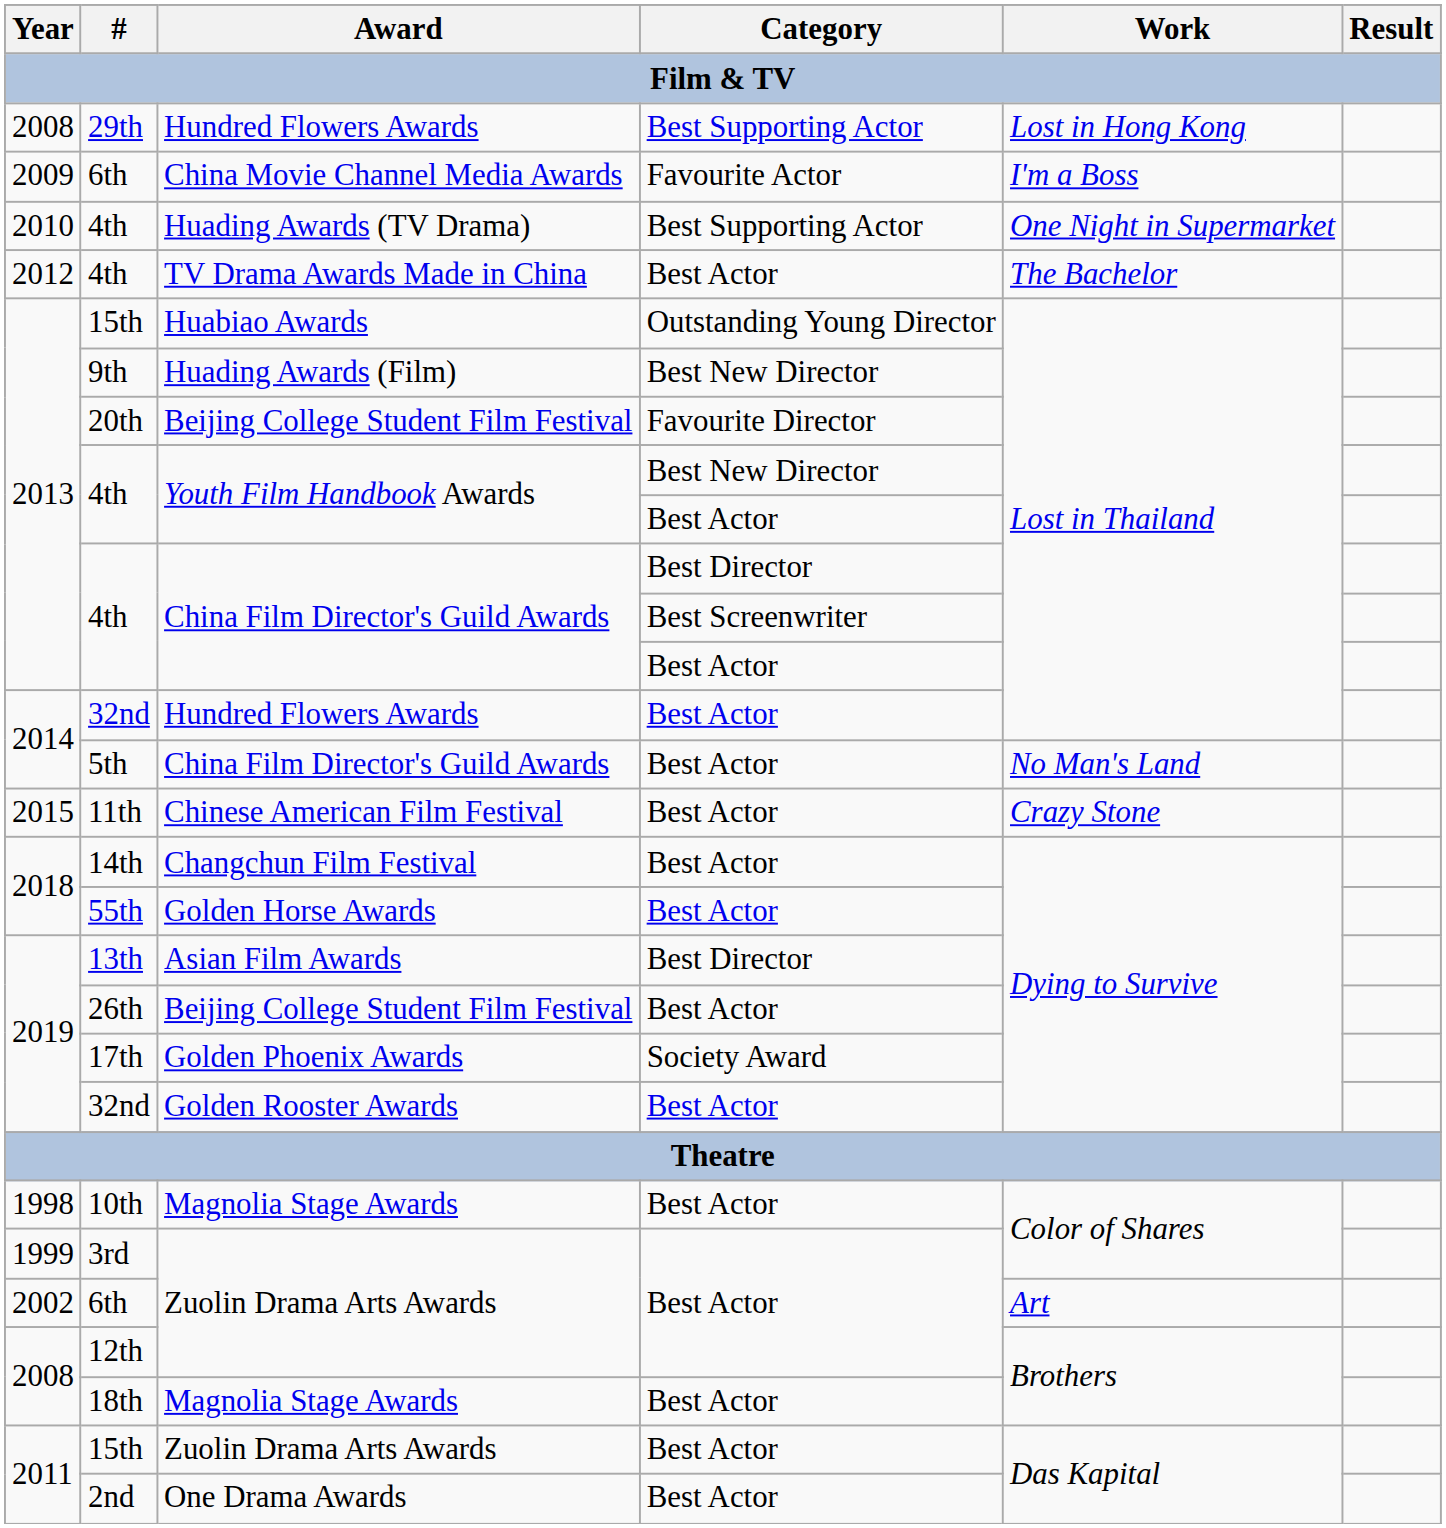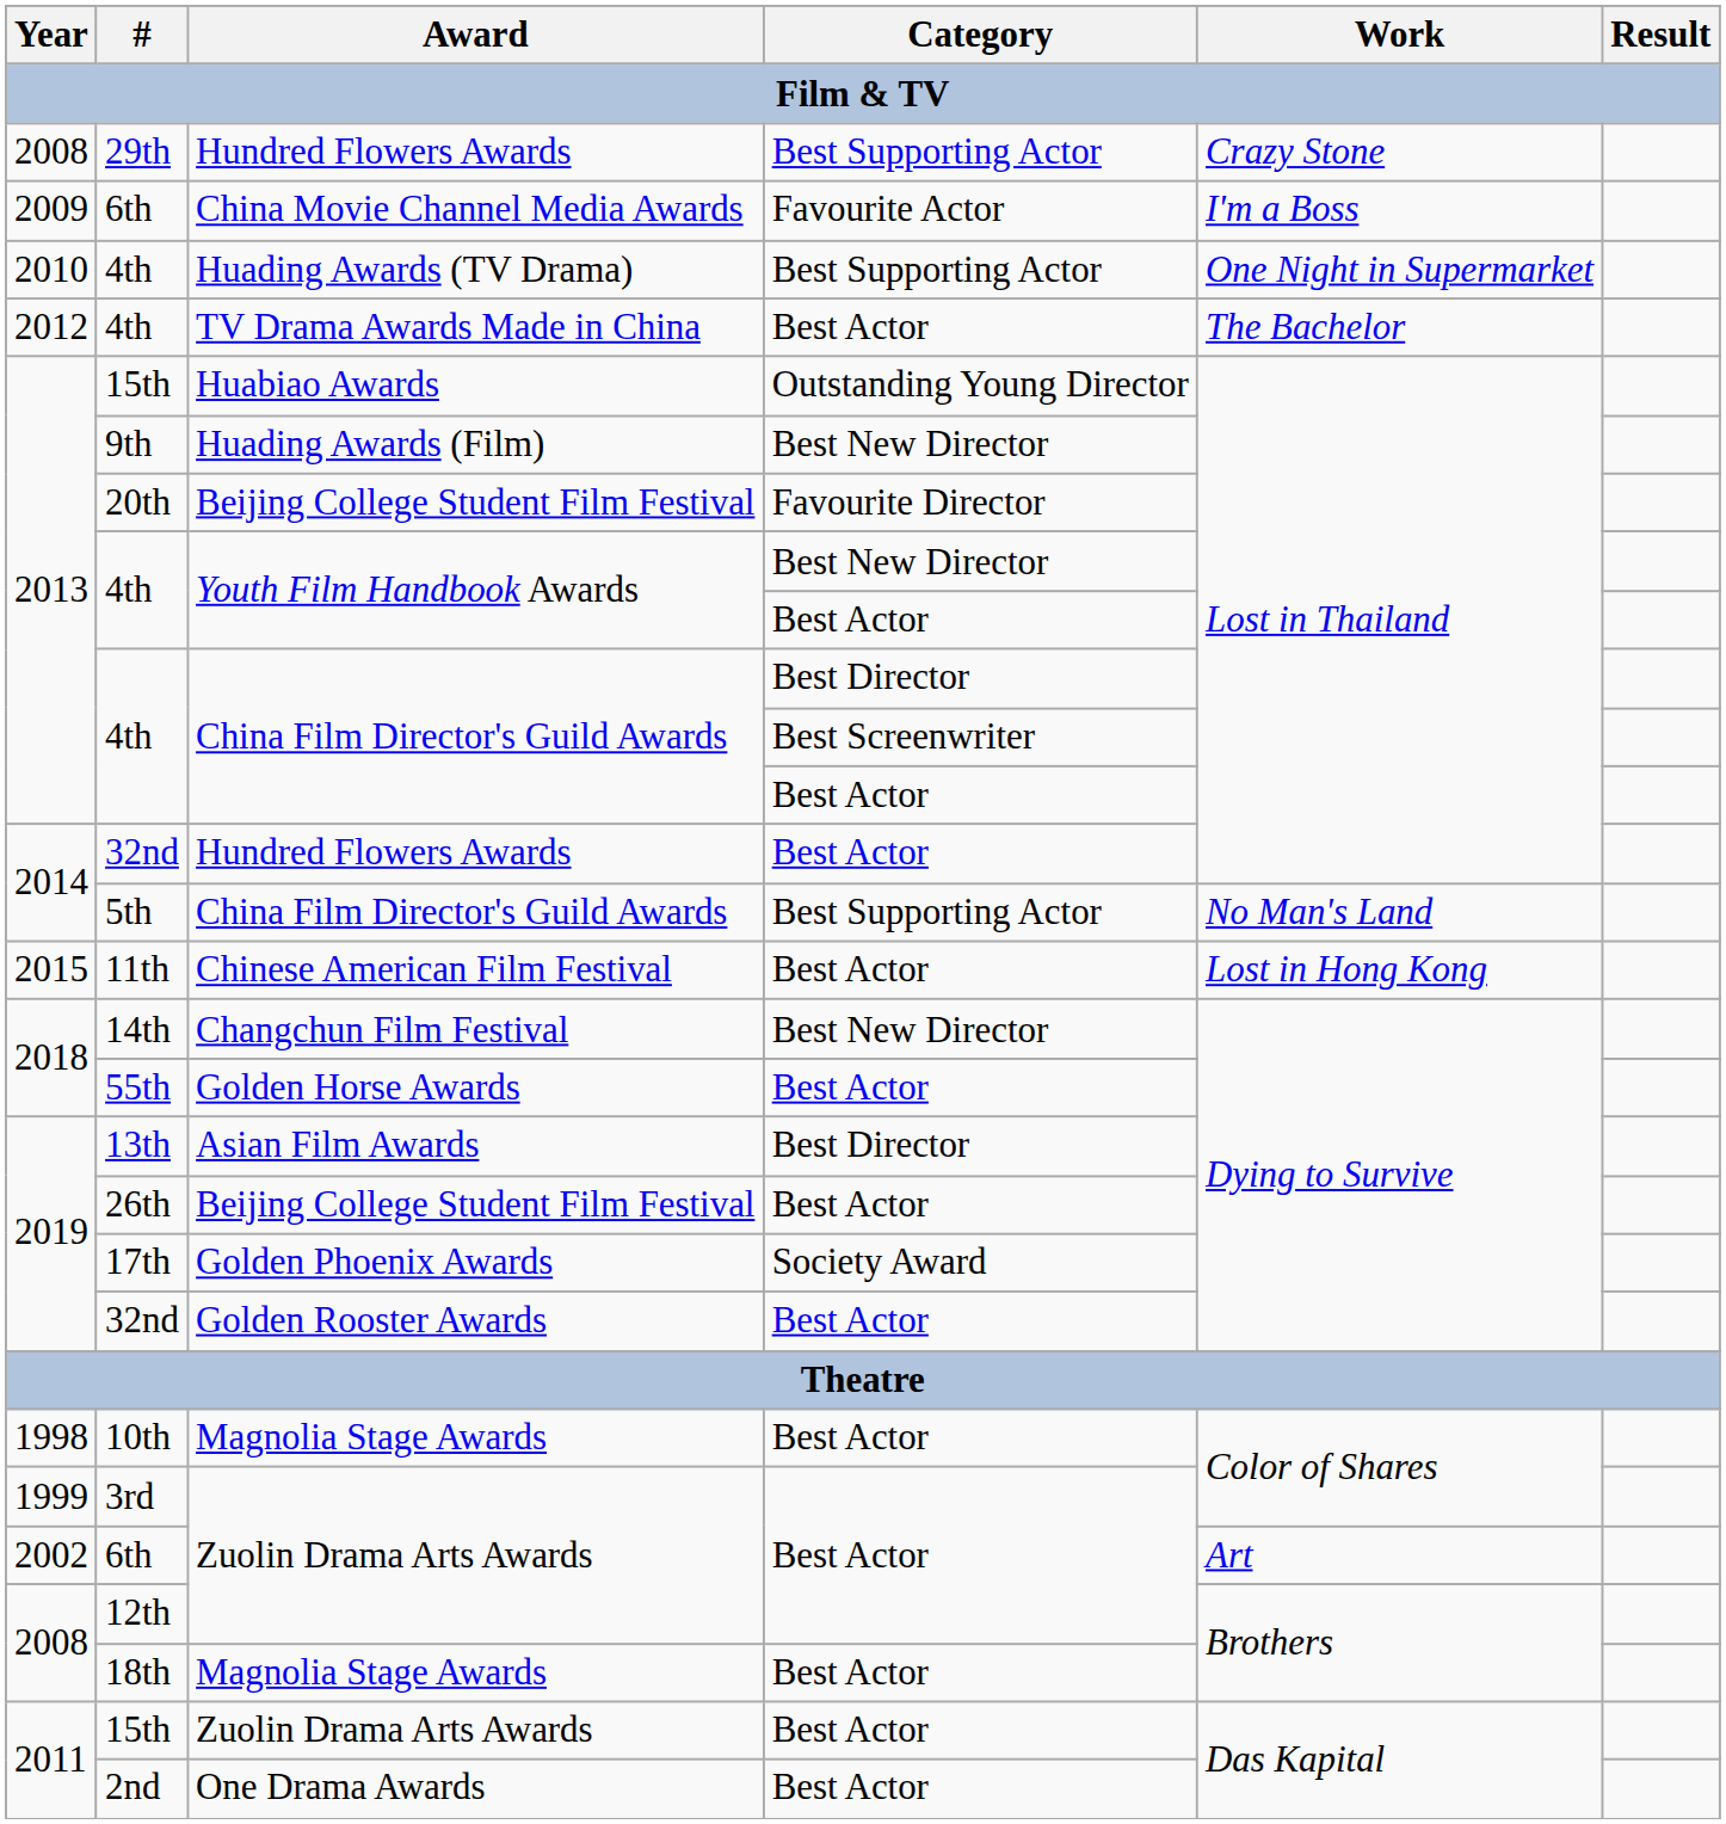 <table class="wikitable sortable">
 <tr>
 <th>Year</th>
 <th>#</th>
 <th>Award</th>
 <th>Category</th>
 <th>Work</th>
 <th>Result</th>
 </tr>
 <tr>
 <th colspan=6 style="background:#B0C4DE;">Film & TV</th>
 </tr>
 <tr>
 <td>2008</td>
 <td><a href='#'>29th</a></td>
 <td><a href='#'>Hundred Flowers Awards</a></td>
 <td><a href='#'>Best Supporting Actor</a></td>
-<td><em><a href='#'>Lost in Hong Kong</a></em></td>
+<td><em><a href='#'>Crazy Stone</a></em></td>
 <td></td>
 </tr>
 <tr>
 <td>2009</td>
 <td>6th</td>
 <td><a href='#'>China Movie Channel Media Awards</a></td>
 <td>Favourite Actor</td>
 <td><em><a href='#'>I'm a Boss</a></em></td>
 <td></td>
 </tr>
 <tr>
 <td>2010</td>
 <td>4th</td>
 <td><a href='#'>Huading Awards</a> (TV Drama)</td>
 <td>Best Supporting Actor</td>
 <td><em><a href='#'>One Night in Supermarket</a></em></td>
 <td></td>
 </tr>
 <tr>
 <td>2012</td>
 <td>4th</td>
 <td><a href='#'>TV Drama Awards Made in China</a></td>
 <td>Best Actor</td>
 <td><em><a href='#'>The Bachelor</a></em></td>
 <td></td>
 </tr>
 <tr>
 <td rowspan=8>2013</td>
 <td>15th</td>
 <td><a href='#'>Huabiao Awards</a></td>
 <td>Outstanding Young Director</td>
 <td rowspan=9><em><a href='#'>Lost in Thailand</a></em></td>
 <td></td>
 </tr>
 <tr>
 <td>9th</td>
 <td><a href='#'>Huading Awards</a> (Film)</td>
 <td>Best New Director</td>
 <td></td>
 </tr>
 <tr>
 <td>20th</td>
 <td><a href='#'>Beijing College Student Film Festival</a></td>
 <td>Favourite Director</td>
 <td></td>
 </tr>
 <tr>
 <td rowspan=2>4th</td>
 <td rowspan=2><em><a href='#'>Youth Film Handbook</a></em> Awards</td>
 <td>Best New Director</td>
 <td></td>
 </tr>
 <tr>
 <td>Best Actor</td>
 <td></td>
 </tr>
 <tr>
 <td rowspan=3>4th</td>
 <td rowspan=3><a href='#'>China Film Director's Guild Awards</a></td>
 <td>Best Director</td>
 <td></td>
 </tr>
 <tr>
 <td>Best Screenwriter</td>
 <td></td>
 </tr>
 <tr>
 <td>Best Actor</td>
 <td></td>
 </tr>
 <tr>
 <td rowspan=2>2014</td>
 <td><a href='#'>32nd</a></td>
 <td><a href='#'>Hundred Flowers Awards</a></td>
 <td><a href='#'>Best Actor</a></td>
 <td></td>
 </tr>
 <tr>
 <td>5th</td>
 <td><a href='#'>China Film Director's Guild Awards</a></td>
-<td>Best Actor</td>
+<td>Best Supporting Actor</td>
 <td><em><a href='#'>No Man's Land</a></em></td>
 <td></td>
 </tr>
 <tr>
 <td>2015</td>
 <td>11th</td>
 <td><a href='#'>Chinese American Film Festival</a></td>
 <td>Best Actor</td>
-<td><em><a href='#'>Crazy Stone</a></em></td>
+<td><em><a href='#'>Lost in Hong Kong</a></em></td>
 <td></td>
 </tr>
 <tr>
 <td rowspan=2>2018</td>
 <td>14th</td>
 <td><a href='#'>Changchun Film Festival</a></td>
-<td>Best Actor</td>
+<td>Best New Director</td>
 <td rowspan=6><em><a href='#'>Dying to Survive</a></em></td>
 <td></td>
 </tr>
 <tr>
 <td><a href='#'>55th</a></td>
 <td><a href='#'>Golden Horse Awards</a></td>
 <td><a href='#'>Best Actor</a></td>
 <td></td>
 </tr>
 <tr>
 <td rowspan=4>2019</td>
 <td><a href='#'>13th</a></td>
 <td><a href='#'>Asian Film Awards</a></td>
 <td>Best Director</td>
 <td></td>
 </tr>
 <tr>
 <td>26th</td>
 <td><a href='#'>Beijing College Student Film Festival</a></td>
 <td>Best Actor</td>
 <td></td>
 </tr>
 <tr>
 <td>17th</td>
 <td><a href='#'>Golden Phoenix Awards</a></td>
 <td>Society Award</td>
 <td></td>
 </tr>
 <tr>
 <td>32nd</td>
 <td><a href='#'>Golden Rooster Awards</a></td>
 <td><a href='#'>Best Actor</a></td>
 <td></td>
 </tr>
 <tr>
 <th colspan=6 style="background:#B0C4DE;">Theatre</th>
 </tr>
 <tr>
 <td>1998</td>
 <td>10th</td>
 <td><a href='#'>Magnolia Stage Awards</a></td>
 <td>Best Actor</td>
 <td rowspan=2><em>Color of Shares</em></td>
 <td></td>
 </tr>
 <tr>
 <td>1999</td>
 <td>3rd</td>
 <td rowspan=3>Zuolin Drama Arts Awards</td>
 <td rowspan=3>Best Actor</td>
 <td></td>
 </tr>
 <tr>
 <td>2002</td>
 <td>6th</td>
 <td><em><a href='#'>Art</a></em></td>
 <td></td>
 </tr>
 <tr>
 <td rowspan=2>2008</td>
 <td>12th</td>
 <td rowspan=2><em>Brothers</em></td>
 <td></td>
 </tr>
 <tr>
 <td>18th</td>
 <td><a href='#'>Magnolia Stage Awards</a></td>
 <td>Best Actor</td>
 <td></td>
 </tr>
 <tr>
 <td rowspan=2>2011</td>
 <td>15th</td>
 <td>Zuolin Drama Arts Awards</td>
 <td>Best Actor</td>
 <td rowspan=2><em>Das Kapital</em></td>
 <td></td>
 </tr>
 <tr>
 <td>2nd</td>
 <td>One Drama Awards</td>
 <td>Best Actor</td>
 <td></td>
 </tr>
 </table>
